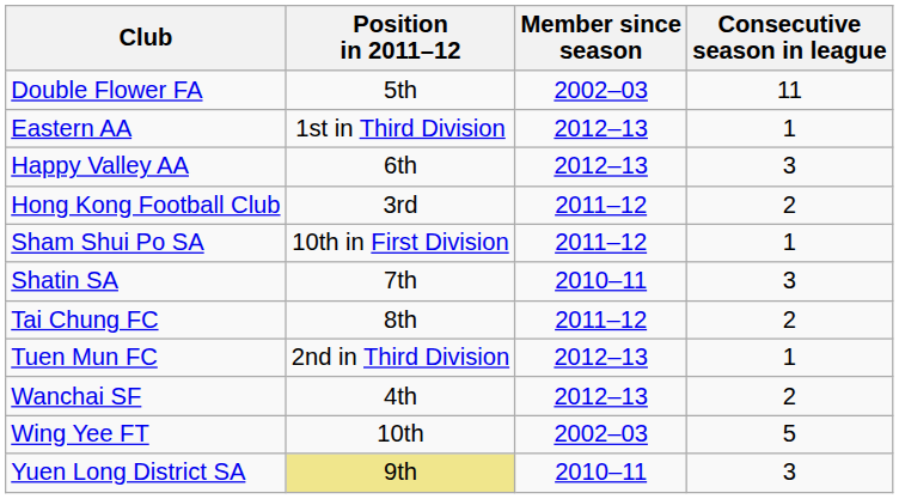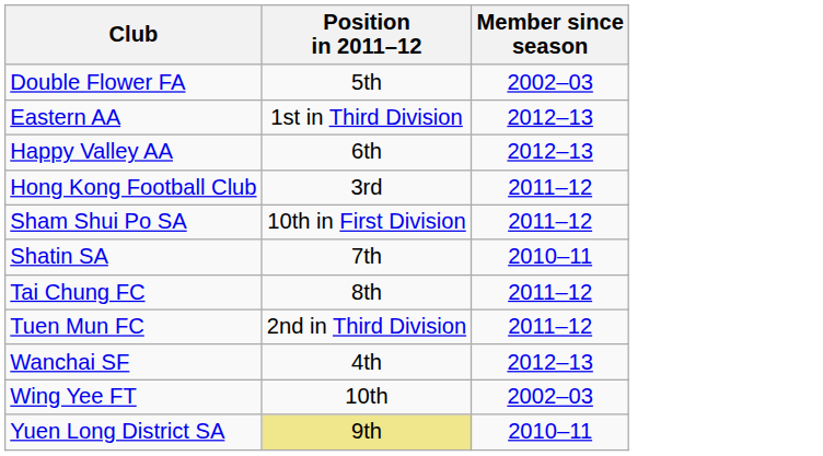 <table class="wikitable sortable" style="text-align:center;">
 <tr>
 <th>Club<br></th>
 <th>Position<br>in 2011–12</th>
 <th>Member since<br>season</th>
-<th>Consecutive<br>season in league</th>
 </tr>
 <tr>
 <td style="text-align:left;"><a href='#'>Double Flower FA</a></td>
 <td>5th</td>
 <td><a href='#'>2002–03</a></td>
-<td>11</td>
 </tr>
 <tr>
 <td style="text-align:left;"><a href='#'>Eastern AA</a></td>
 <td>1st in <a href='#'>Third Division</a></td>
 <td><a href='#'>2012–13</a></td>
-<td>1</td>
 </tr>
 <tr>
 <td style="text-align:left;"><a href='#'>Happy Valley AA</a></td>
 <td>6th</td>
 <td><a href='#'>2012–13</a></td>
-<td>3</td>
 </tr>
 <tr>
 <td style="text-align:left;"><a href='#'>Hong Kong Football Club</a></td>
 <td>3rd</td>
 <td><a href='#'>2011–12</a></td>
-<td>2</td>
 </tr>
 <tr |>
 <td style="text-align:left;"><a href='#'>Sham Shui Po SA</a></td>
 <td>10th in <a href='#'>First Division</a></td>
 <td><a href='#'>2011–12</a></td>
-<td>1</td>
 </tr>
 <tr>
 <td style="text-align:left;"><a href='#'>Shatin SA</a></td>
 <td>7th</td>
 <td><a href='#'>2010–11</a></td>
-<td>3</td>
 </tr>
 <tr>
 <td style="text-align:left;"><a href='#'>Tai Chung FC</a></td>
 <td>8th</td>
 <td><a href='#'>2011–12</a></td>
-<td>2</td>
 </tr>
 <tr>
 <td style="text-align:left;"><a href='#'>Tuen Mun FC</a></td>
 <td>2nd in <a href='#'>Third Division</a></td>
-<td><a href='#'>2012–13</a></td>
-<td>1</td>
+<td><a href='#'>2011–12</a></td>
 </tr>
 <tr>
 <td style="text-align:left;"><a href='#'>Wanchai SF</a></td>
 <td>4th</td>
 <td><a href='#'>2012–13</a></td>
-<td>2</td>
 </tr>
 <tr>
 <td style="text-align:left;"><a href='#'>Wing Yee FT</a></td>
 <td>10th</td>
 <td><a href='#'>2002–03</a></td>
-<td>5</td>
 </tr>
 <tr>
 <td style="text-align:left;"><a href='#'>Yuen Long District SA</a></td>
 <td style="background: khaki;">9th</td>
 <td><a href='#'>2010–11</a></td>
-<td>3</td>
 </tr>
 </table>
